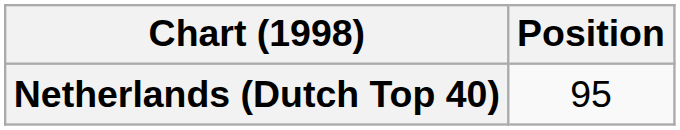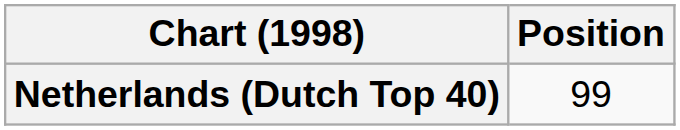 <table class="wikitable plainrowheaders" style="text-align:center;">
 <tr>
 <th scope="col">Chart (1998)</th>
 <th scope="col">Position</th>
 </tr>
 <tr>
 <th scope="row">Netherlands (Dutch Top 40)</th>
-<td>95</td>
+<td>99</td>
 </tr>
 </table>
